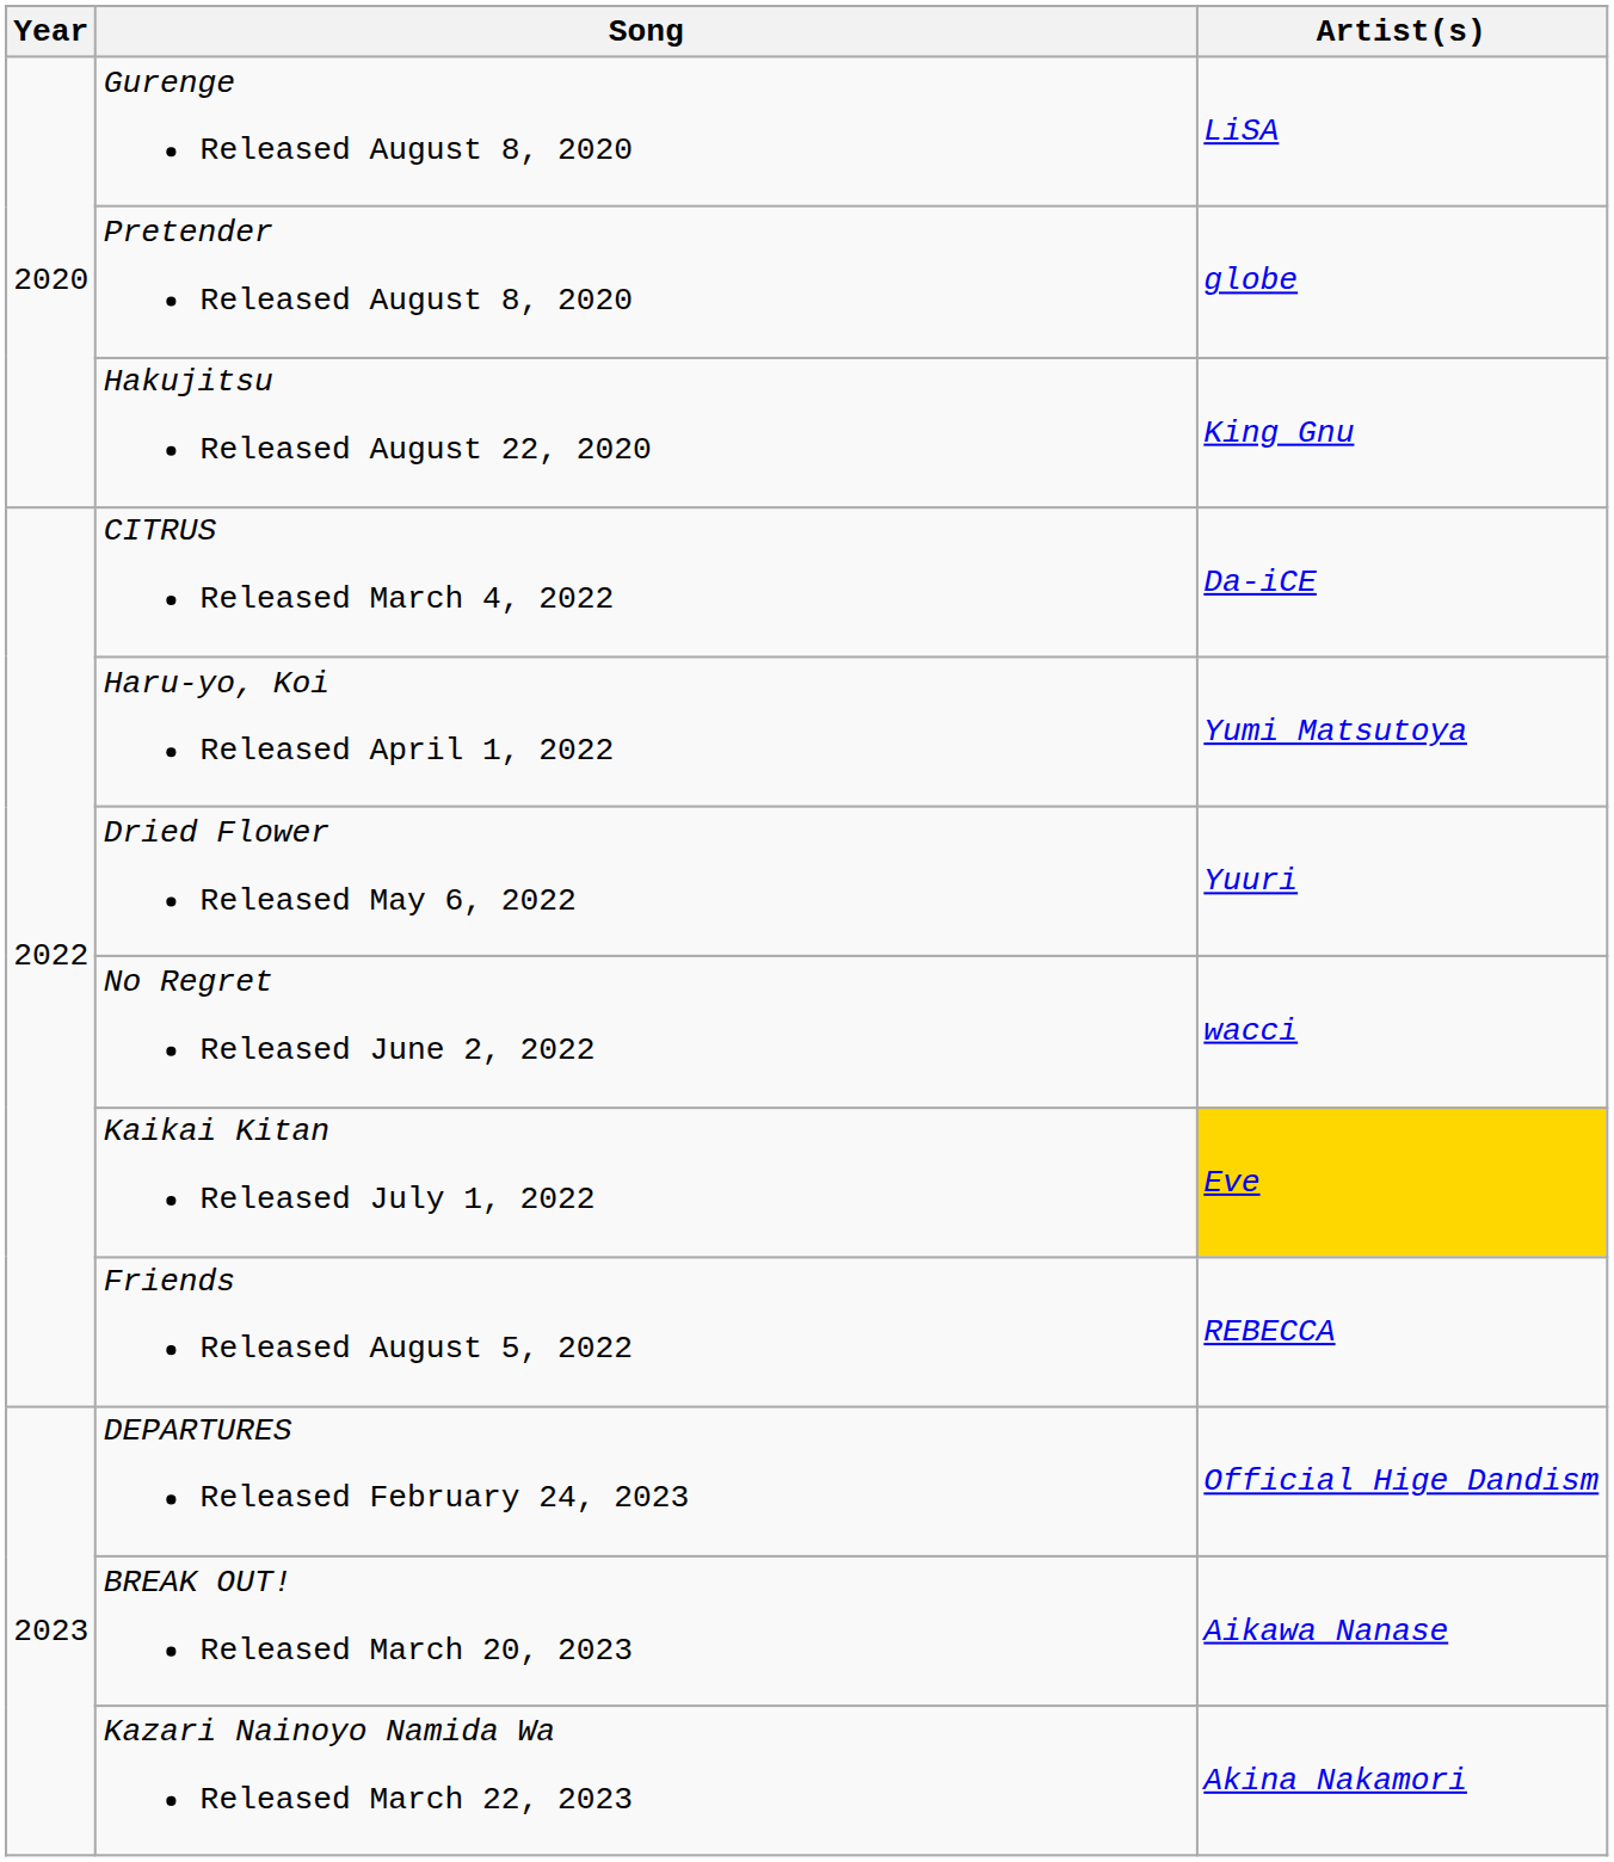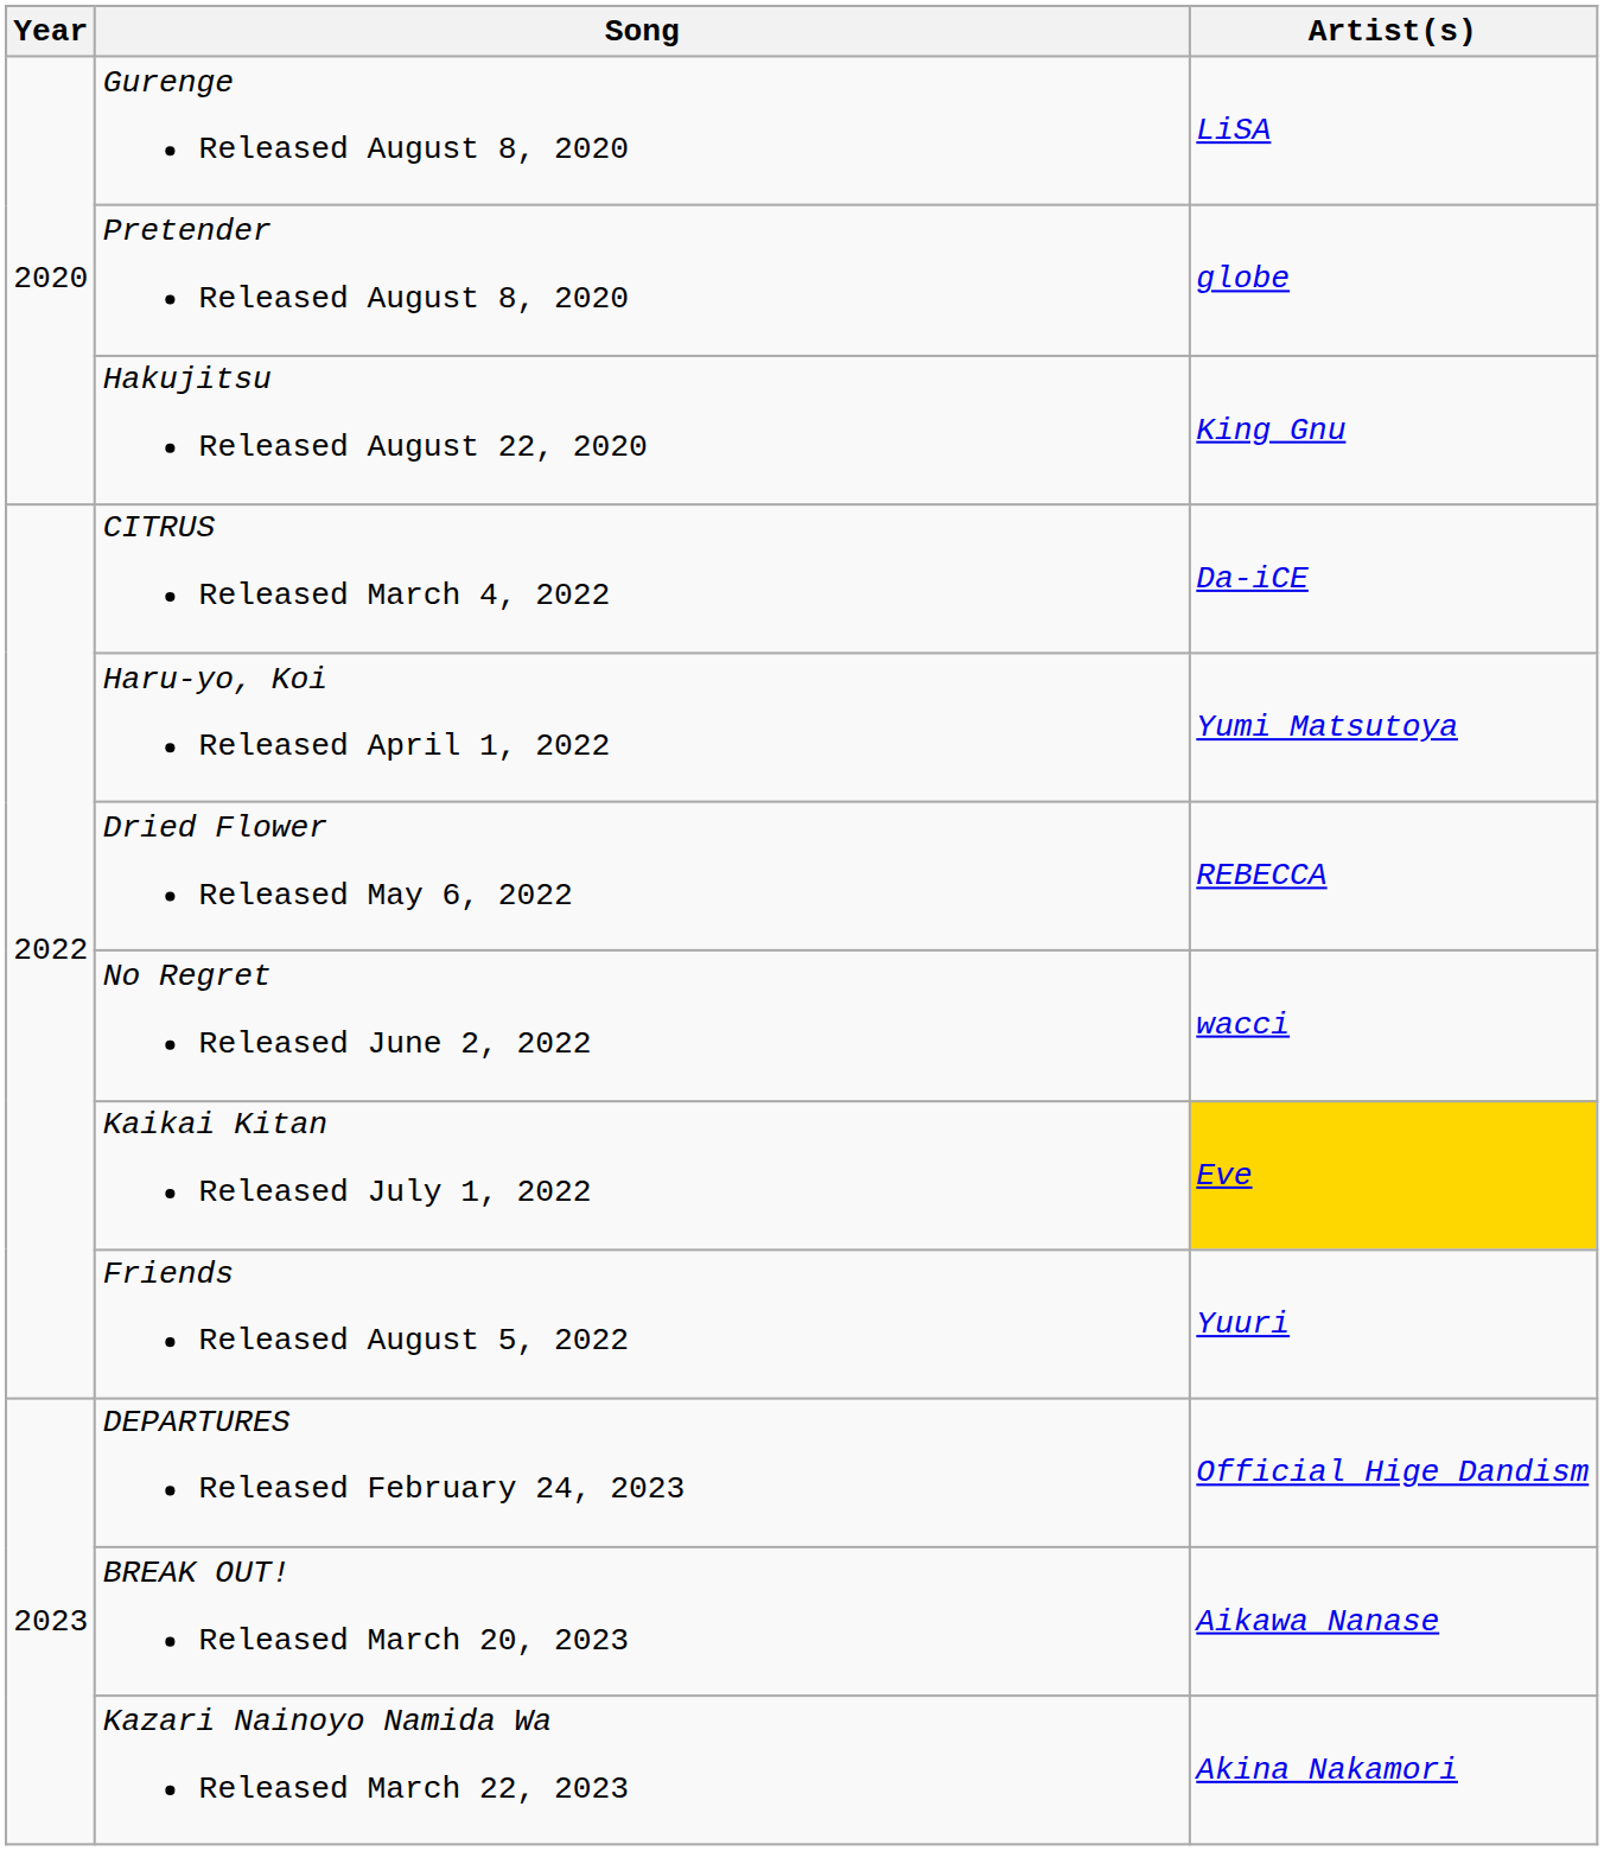 <table class="wikitable" border="1">
 <tr>
 <th rowspan="1">Year</th>
 <th rowspan="1" width="450">Song</th>
 <th rowspan="1">Artist(s)</th>
 </tr>
 <tr>
 <td rowspan="3">2020</td>
 <td align="left"><em>Gurenge</em><br><ul><li>Released August 8, 2020</li></ul></td>
 <td rowspan="1"><em><a href='#'>LiSA</a></em></td>
 </tr>
 <tr>
 <td align="left"><em>Pretender</em><br><ul><li>Released August 8, 2020</li></ul></td>
 <td rowspan="1"><em><a href='#'>globe</a></em></td>
 </tr>
 <tr>
 <td align="left"><em>Hakujitsu</em><br><ul><li>Released August 22, 2020</li></ul></td>
 <td rowspan="1"><em><a href='#'>King Gnu</a></em></td>
 </tr>
 <tr>
 <td rowspan="6">2022</td>
 <td align="left"><em>CITRUS</em><br><ul><li>Released March 4, 2022</li></ul></td>
 <td rowspan="1"><em><a href='#'>Da-iCE</a></em></td>
 </tr>
 <tr>
 <td align="left"><em>Haru-yo, Koi</em><br><ul><li>Released April 1, 2022</li></ul></td>
 <td rowspan="1"><em><a href='#'>Yumi Matsutoya</a></em></td>
 </tr>
 <tr>
 <td align="left"><em>Dried Flower</em><br><ul><li>Released May 6, 2022</li></ul></td>
-<td rowspan="1"><em><a href='#'>Yuuri</a></em></td>
+<td rowspan="1"><em><a href='#'>REBECCA</a></em></td>
 </tr>
 <tr>
 <td align="left"><em>No Regret</em><br><ul><li>Released June 2, 2022</li></ul></td>
 <td rowspan="1"><em><a href='#'>wacci</a></em></td>
 </tr>
 <tr>
 <td align="left"><em>Kaikai Kitan</em><br><ul><li>Released July 1, 2022</li></ul></td>
 <td rowspan="1" style="background: gold;"><em><a href='#'>Eve</a></em></td>
 </tr>
 <tr>
 <td align="left"><em>Friends</em><br><ul><li>Released August 5, 2022</li></ul></td>
-<td rowspan="1"><em><a href='#'>REBECCA</a></em></td>
+<td rowspan="1"><em><a href='#'>Yuuri</a></em></td>
 </tr>
 <tr>
 <td rowspan="3">2023</td>
 <td align="left"><em>DEPARTURES</em><br><ul><li>Released February 24, 2023</li></ul></td>
 <td rowspan="1"><em><a href='#'>Official Hige Dandism</a></em></td>
 </tr>
 <tr>
 <td align="left"><em>BREAK OUT!</em><br><ul><li>Released March 20, 2023</li></ul></td>
 <td rowspan="1"><em><a href='#'>Aikawa Nanase</a></em></td>
 </tr>
 <tr>
 <td align="left"><em>Kazari Nainoyo Namida Wa</em><br><ul><li>Released March 22, 2023</li></ul></td>
 <td rowspan="1"><em><a href='#'>Akina Nakamori</a></em></td>
 </tr>
 </table>
